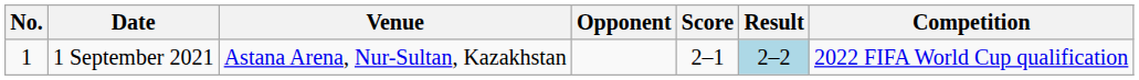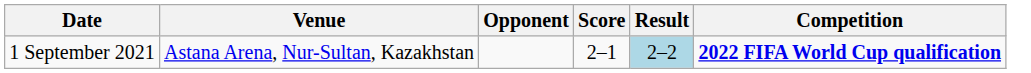 <table class="wikitable sortable">
 <tr>
-<th scope="col">No.</th>
 <th scope="col">Date</th>
 <th scope="col">Venue</th>
 <th scope="col">Opponent</th>
 <th scope="col">Score</th>
 <th scope="col">Result</th>
 <th scope="col">Competition</th>
 </tr>
 <tr>
-<td align="center">1</td>
 <td>1 September 2021</td>
 <td><a href='#'>Astana Arena</a>, <a href='#'>Nur-Sultan</a>, Kazakhstan</td>
 <td></td>
 <td align="center">2–1</td>
 <td align="center" style="background: lightblue;">2–2</td>
-<td><a href='#'>2022 FIFA World Cup qualification</a></td>
+<td><strong><a href='#'>2022 FIFA World Cup qualification</a></strong></td>
 </tr>
 </table>
